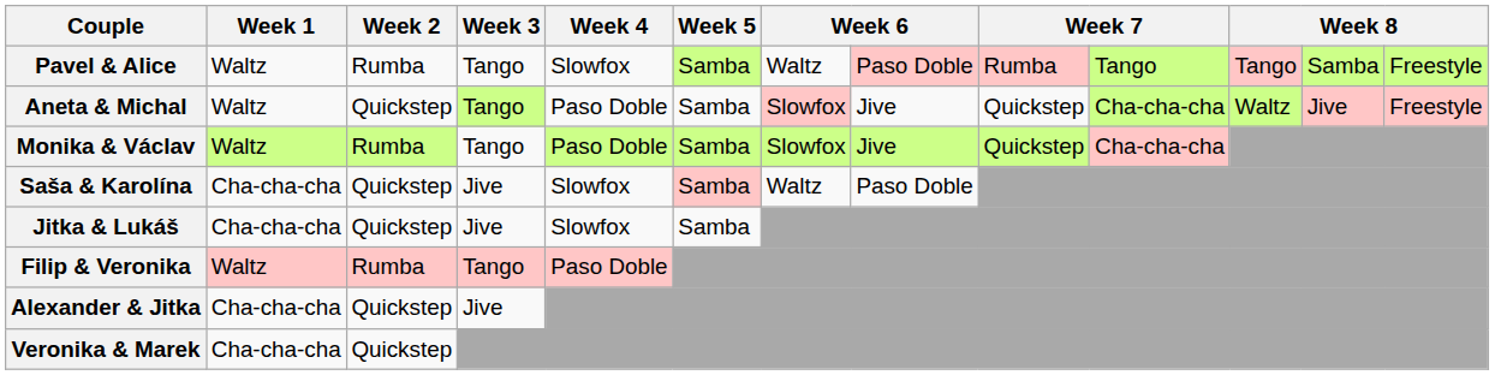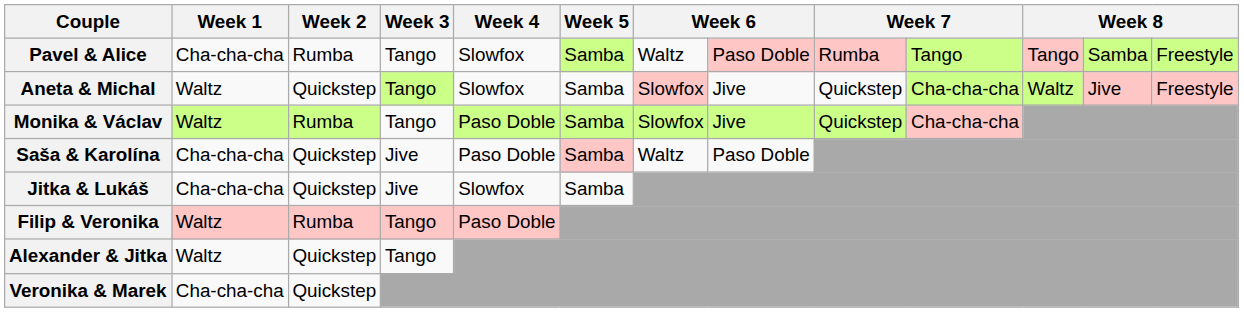 <table class="wikitable" style="text-align:left; font-size:95%; line-height:20px;">
 <tr>
 <th>Couple</th>
 <th>Week 1</th>
 <th>Week 2</th>
 <th>Week 3</th>
 <th>Week 4</th>
 <th>Week 5</th>
 <th colspan=2>Week 6</th>
 <th colspan=2>Week 7</th>
 <th colspan=3>Week 8</th>
 </tr>
 <tr>
 <th>Pavel & Alice</th>
-<td>Waltz</td>
+<td>Cha-cha-cha</td>
 <td>Rumba</td>
 <td>Tango</td>
 <td>Slowfox</td>
 <td style="background:#ccff88;">Samba</td>
 <td>Waltz</td>
 <td style="background:#ffc6c6;">Paso Doble</td>
 <td style="background:#ffc6c6;">Rumba</td>
 <td style="background:#ccff88;">Tango</td>
 <td style="background:#ffc6c6;">Tango</td>
 <td style="background:#ccff88;">Samba</td>
 <td style="background:#ccff88;">Freestyle</td>
 </tr>
 <tr>
 <th>Aneta & Michal</th>
 <td>Waltz</td>
 <td>Quickstep</td>
 <td style="background:#ccff88;">Tango</td>
-<td>Paso Doble</td>
+<td>Slowfox</td>
 <td>Samba</td>
 <td style="background:#ffc6c6;">Slowfox</td>
 <td>Jive</td>
 <td>Quickstep</td>
 <td style="background:#ccff88;">Cha-cha-cha</td>
 <td style="background:#ccff88;">Waltz</td>
 <td style="background:#ffc6c6;">Jive</td>
 <td style="background:#ffc6c6;">Freestyle</td>
 </tr>
 <tr>
 <th>Monika & Václav</th>
 <td style="background:#ccff88;">Waltz</td>
 <td style="background:#ccff88;">Rumba</td>
 <td>Tango</td>
 <td style="background:#ccff88;">Paso Doble</td>
 <td style="background:#ccff88;">Samba</td>
 <td style="background:#ccff88;">Slowfox</td>
 <td style="background:#ccff88;">Jive</td>
 <td style="background:#ccff88;">Quickstep</td>
 <td style="background:#ffc6c6;">Cha-cha-cha</td>
 <td bgcolor="darkgray" colspan="10"></td>
 </tr>
 <tr>
 <th>Saša & Karolína</th>
 <td>Cha-cha-cha</td>
 <td>Quickstep</td>
 <td>Jive</td>
-<td>Slowfox</td>
+<td>Paso Doble</td>
 <td style="background:#ffc6c6;">Samba</td>
 <td>Waltz</td>
 <td>Paso Doble</td>
 <td bgcolor="darkgray" colspan="10"></td>
 </tr>
 <tr>
 <th>Jitka & Lukáš</th>
 <td>Cha-cha-cha</td>
 <td>Quickstep</td>
 <td>Jive</td>
 <td>Slowfox</td>
 <td>Samba</td>
 <td bgcolor="darkgray" colspan="10"></td>
 </tr>
 <tr>
 <th>Filip & Veronika</th>
 <td style="background:#ffc6c6;">Waltz</td>
 <td style="background:#ffc6c6;">Rumba</td>
 <td style="background:#ffc6c6;">Tango</td>
 <td style="background:#ffc6c6;">Paso Doble</td>
 <td bgcolor="darkgray" colspan="10"></td>
 </tr>
 <tr>
 <th>Alexander & Jitka</th>
-<td>Cha-cha-cha</td>
+<td>Waltz</td>
 <td>Quickstep</td>
-<td>Jive</td>
+<td>Tango</td>
 <td bgcolor="darkgray" colspan="10"></td>
 </tr>
 <tr>
 <th>Veronika & Marek</th>
 <td>Cha-cha-cha</td>
 <td>Quickstep</td>
 <td bgcolor="darkgray" colspan="10"></td>
 </tr>
 </table>
